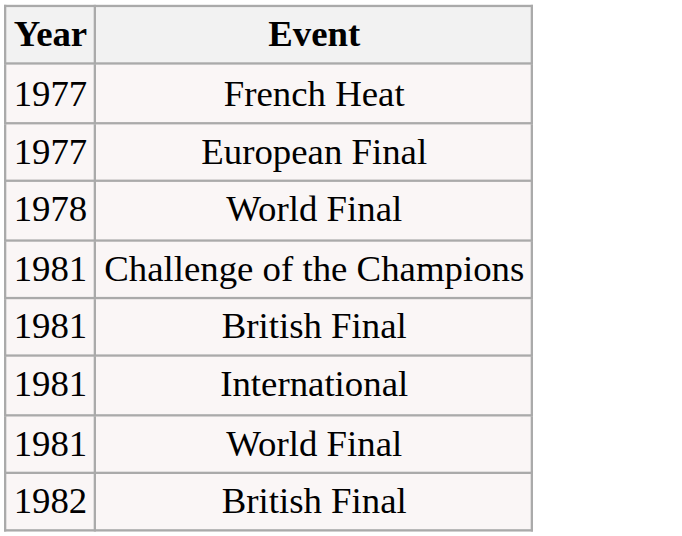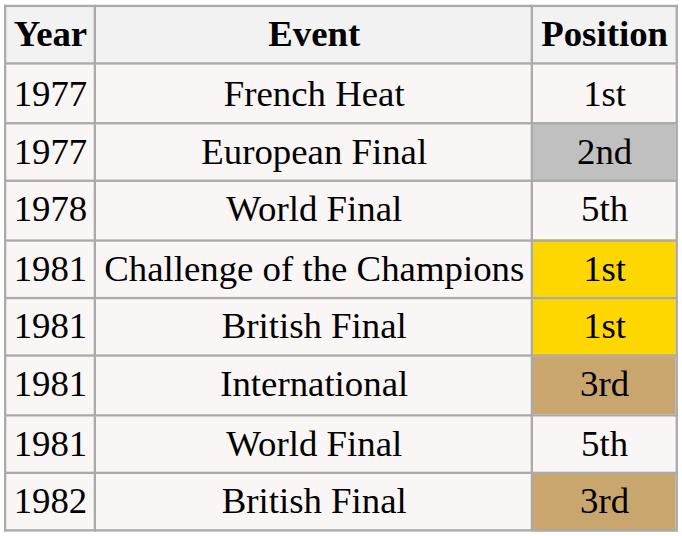 <table class="wikitable" align="left">
 <tr>
 <th rowspan="1" bgcolor="CCCCCC" align="Center">Year</th>
 <th rowspan="1" bgcolor="CCCCCC" align="Center">Event</th>
+<th rowspan="1" bgcolor="CCCCCC" align="Center">Position</th>
 </tr>
 <tr>
 <td align="center" bgcolor="FAF6F6">1977</td>
 <td align="center" bgcolor="FAF6F6">French Heat</td>
+<td align="center" bgcolor="FAF6F6">1st</td>
 </tr>
 <tr>
 <td align="center" bgcolor="FAF6F6">1977</td>
 <td align="center" bgcolor="FAF6F6">European Final</td>
+<td align="center" bgcolor="silver">2nd</td>
 </tr>
 <tr>
 <td align="center" bgcolor="FAF6F6">1978</td>
 <td align="center" bgcolor="FAF6F6">World Final</td>
+<td align="center" bgcolor="FAF6F6">5th</td>
 </tr>
 <tr>
 <td align="center" bgcolor="FAF6F6">1981</td>
 <td align="center" bgcolor="FAF6F6">Challenge of the Champions</td>
+<td align="center" bgcolor="gold">1st</td>
 </tr>
 <tr>
 <td align="center" bgcolor="FAF6F6">1981</td>
 <td align="center" bgcolor="FAF6F6">British Final</td>
+<td align="center" bgcolor="gold">1st</td>
 </tr>
 <tr>
 <td align="center" bgcolor="FAF6F6">1981</td>
 <td align="center" bgcolor="FAF6F6">International</td>
+<td align="center" bgcolor="CAA66F">3rd</td>
 </tr>
 <tr>
 <td align="center" bgcolor="FAF6F6">1981</td>
 <td align="center" bgcolor="FAF6F6">World Final</td>
+<td align="center" bgcolor="FAF6F6">5th</td>
 </tr>
 <tr>
 <td align="center" bgcolor="FAF6F6">1982</td>
 <td align="center" bgcolor="FAF6F6">British Final</td>
+<td align="center" bgcolor="CAA66F">3rd</td>
 </tr>
 </table>
